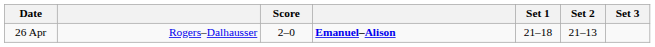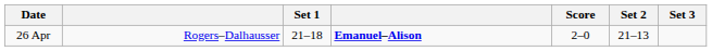 <table class="wikitable" style="text-align: center; font-size:90% ">
 <tr>
 <th width="60">Date</th>
 <th align="right" width="250"></th>
+<th width="50">Set 1</th>
+<th align="left" width="250"></th>
 <th width="60">Score</th>
-<th align="left" width="250"></th>
-<th width="50">Set 1</th>
 <th width="50">Set 2</th>
 <th width="50">Set 3</th>
 </tr>
 <tr>
 <td>26 Apr</td>
 <td align=right><a href='#'>Rogers</a>–<a href='#'>Dalhausser</a> </td>
+<td>21–18</td>
+<td align=left><strong> <a href='#'>Emanuel</a>–<a href='#'>Alison</a></strong></td>
 <td align=center>2–0</td>
-<td align=left><strong> <a href='#'>Emanuel</a>–<a href='#'>Alison</a></strong></td>
-<td>21–18</td>
 <td>21–13</td>
 <td></td>
 </tr>
 </table>
